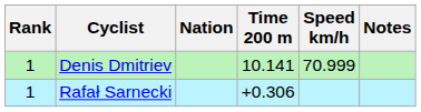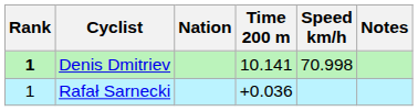 <table class="wikitable sortable" style="text-align:center;">
 <tr>
 <th>Rank</th>
 <th>Cyclist</th>
 <th>Nation</th>
 <th>Time<br>200 m</th>
 <th>Speed<br>km/h</th>
 <th>Notes</th>
 </tr>
 <tr bgcolor=bbf3bb>
-<td>1</td>
+<td><strong>1</strong></td>
 <td align=left><a href='#'>Denis Dmitriev</a></td>
 <td align=left></td>
 <td>10.141</td>
-<td>70.999</td>
+<td>70.998</td>
 <td></td>
 </tr>
 <tr bgcolor=bbf3ff>
 <td>1</td>
 <td align=left><a href='#'>Rafał Sarnecki</a></td>
 <td align=left></td>
-<td data-sort-value=10.177>+0.306</td>
+<td data-sort-value=10.177>+0.036</td>
 <td></td>
 <td></td>
 </tr>
 </table>
